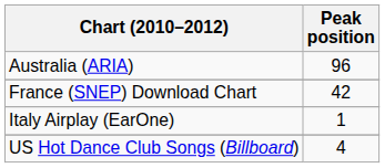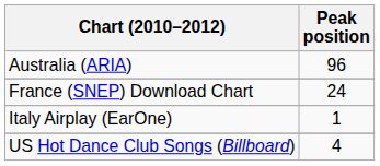 <table class="wikitable sortable">
 <tr>
 <th>Chart (2010–2012)</th>
 <th>Peak<br>position</th>
 </tr>
 <tr>
 <td>Australia (<a href='#'>ARIA</a>)</td>
 <td align="center">96</td>
 </tr>
 <tr>
 </tr>
 <tr>
 </tr>
 <tr>
 </tr>
 <tr>
 <td>France (<a href='#'>SNEP</a>) Download Chart</td>
-<td align="center">42</td>
+<td align="center">24</td>
 </tr>
 <tr>
 </tr>
 <tr>
 </tr>
 <tr>
 </tr>
 <tr>
 <td>Italy Airplay (EarOne)</td>
 <td align="center">1</td>
 </tr>
 <tr>
 </tr>
 <tr>
 </tr>
 <tr>
 </tr>
 <tr>
 </tr>
 <tr>
 </tr>
 <tr>
 </tr>
 <tr>
 <td>US <a href='#'>Hot Dance Club Songs</a> (<em><a href='#'>Billboard</a></em>)</td>
 <td align="center">4</td>
 </tr>
 </table>
